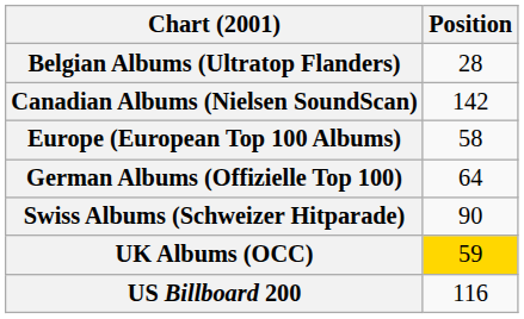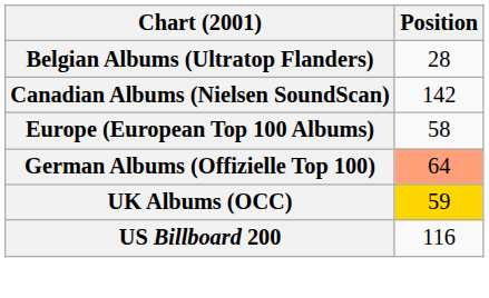 <table class="wikitable sortable plainrowheaders" style="text-align:center">
 <tr>
 <th>Chart (2001)</th>
 <th>Position</th>
 </tr>
 <tr>
 <th scope="row">Belgian Albums (Ultratop Flanders)</th>
 <td>28</td>
 </tr>
 <tr>
 <th scope="row">Canadian Albums (Nielsen SoundScan)</th>
 <td>142</td>
 </tr>
 <tr>
 <th scope="row">Europe (European Top 100 Albums)</th>
 <td>58</td>
 </tr>
 <tr>
 <th scope="row">German Albums (Offizielle Top 100)</th>
-<td>64</td>
-</tr>
-<tr>
-<th scope="row">Swiss Albums (Schweizer Hitparade)</th>
-<td>90</td>
+<td style="background: lightsalmon;">64</td>
 </tr>
 <tr>
 <th scope="row">UK Albums (OCC)</th>
 <td style="background: gold;">59</td>
 </tr>
 <tr>
 <th scope="row">US <em>Billboard</em> 200</th>
 <td>116</td>
 </tr>
 </table>
